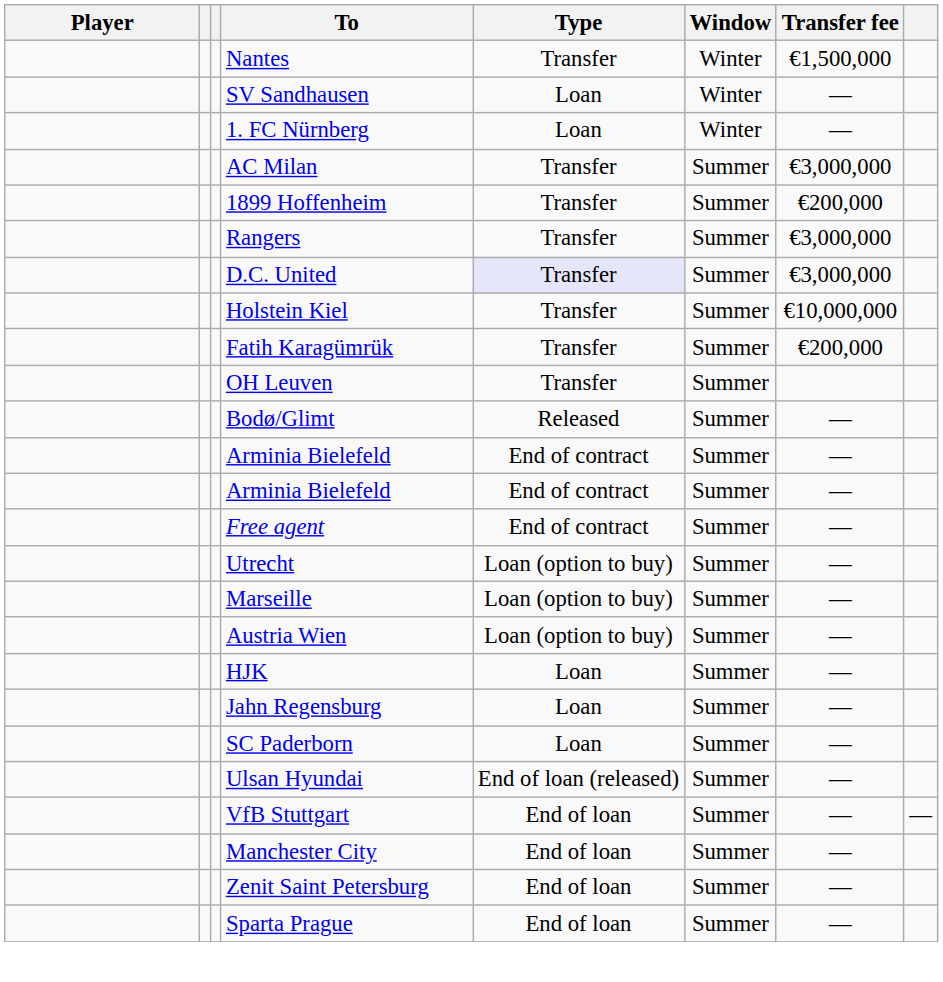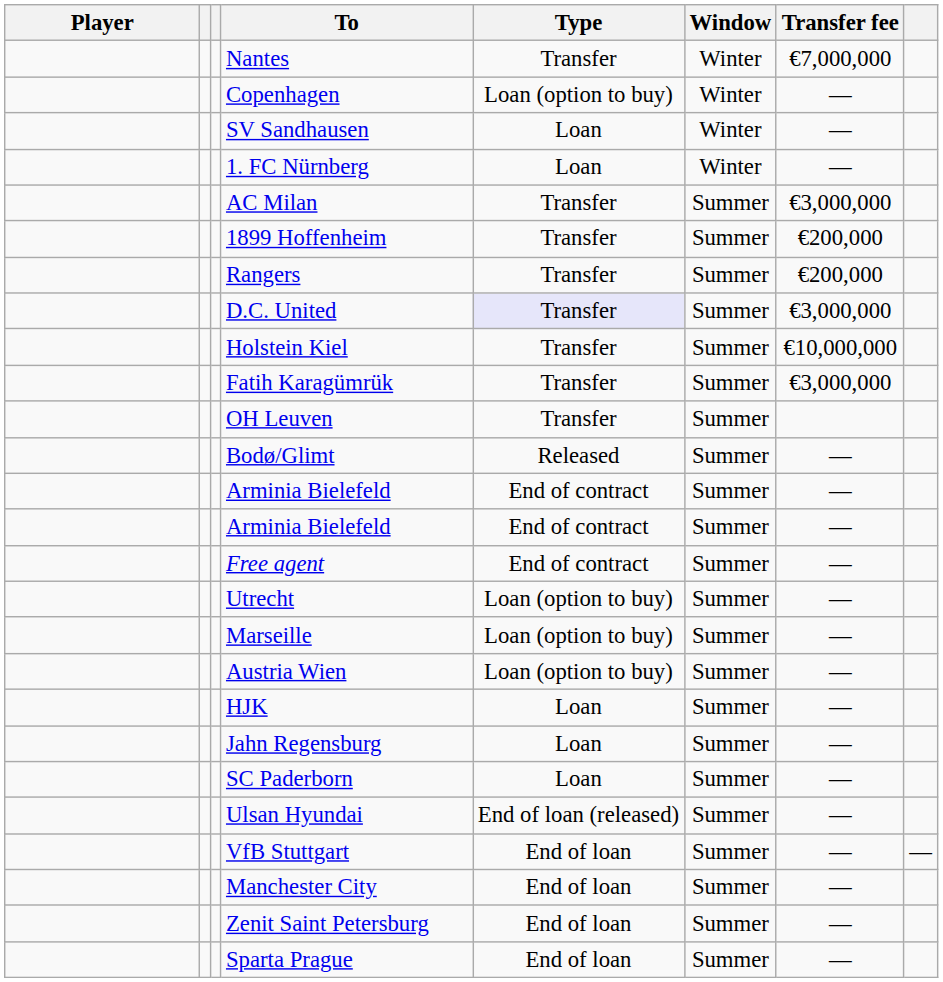 <table class="wikitable mw-datatable nowrap sortable" style="text-align:center">
 <tr>
 <th width="130">Player</th>
 <th></th>
 <th></th>
 <th width=170>To</th>
 <th>Type</th>
 <th>Window</th>
 <th data-sort-type=currency>Transfer fee</th>
 <th class="unsortable"></th>
 </tr>
 <tr>
 <td align="left"></td>
 <td></td>
 <td></td>
 <td align="left"> <a href='#'>Nantes</a></td>
 <td>Transfer</td>
 <td>Winter</td>
-<td>€1,500,000</td>
+<td>€7,000,000</td>
+<td></td>
+</tr>
+<tr>
+<td align="left"></td>
+<td></td>
+<td></td>
+<td align="left"> <a href='#'>Copenhagen</a></td>
+<td>Loan (option to buy)</td>
+<td>Winter</td>
+<td>—</td>
 <td></td>
 </tr>
 <tr>
 <td align="left"></td>
 <td></td>
 <td></td>
 <td align="left"> <a href='#'>SV Sandhausen</a></td>
 <td>Loan</td>
 <td>Winter</td>
 <td>—</td>
 <td></td>
 </tr>
 <tr>
 <td align="left"></td>
 <td></td>
 <td></td>
 <td align="left"> <a href='#'>1. FC Nürnberg</a></td>
 <td>Loan</td>
 <td>Winter</td>
 <td>—</td>
 <td></td>
 </tr>
 <tr>
 <td align="left"></td>
 <td></td>
 <td></td>
 <td align="left"> <a href='#'>AC Milan</a></td>
 <td>Transfer</td>
 <td>Summer</td>
 <td>€3,000,000</td>
 <td></td>
 </tr>
 <tr>
 <td align="left"></td>
 <td></td>
 <td></td>
 <td align="left"> <a href='#'>1899 Hoffenheim</a></td>
 <td>Transfer</td>
 <td>Summer</td>
 <td>€200,000</td>
 <td></td>
 </tr>
 <tr>
 <td align="left"></td>
 <td></td>
 <td></td>
 <td align="left"> <a href='#'>Rangers</a></td>
 <td>Transfer</td>
 <td>Summer</td>
-<td>€3,000,000</td>
+<td>€200,000</td>
 <td></td>
 </tr>
 <tr>
 <td align="left"></td>
 <td></td>
 <td></td>
 <td align="left"> <a href='#'>D.C. United</a></td>
 <td style="background: lavender;">Transfer</td>
 <td>Summer</td>
 <td>€3,000,000</td>
 <td></td>
 </tr>
 <tr>
 <td align="left"></td>
 <td></td>
 <td></td>
 <td align="left"> <a href='#'>Holstein Kiel</a></td>
 <td>Transfer</td>
 <td>Summer</td>
 <td>€10,000,000</td>
 <td></td>
 </tr>
 <tr>
 <td align="left"></td>
 <td></td>
 <td></td>
 <td align="left"> <a href='#'>Fatih Karagümrük</a></td>
 <td>Transfer</td>
 <td>Summer</td>
-<td>€200,000</td>
+<td>€3,000,000</td>
 <td></td>
 </tr>
 <tr>
 <td align="left"></td>
 <td></td>
 <td></td>
 <td align="left"> <a href='#'>OH Leuven</a></td>
 <td>Transfer</td>
 <td>Summer</td>
 <td></td>
 <td></td>
 </tr>
 <tr>
 <td align="left"></td>
 <td></td>
 <td></td>
 <td align="left"> <a href='#'>Bodø/Glimt</a></td>
 <td>Released</td>
 <td>Summer</td>
 <td>—</td>
 <td></td>
 </tr>
 <tr>
 <td align="left"></td>
 <td></td>
 <td></td>
 <td align="left"> <a href='#'>Arminia Bielefeld</a></td>
 <td>End of contract</td>
 <td>Summer</td>
 <td>—</td>
 <td></td>
 </tr>
 <tr>
 <td align="left"></td>
 <td></td>
 <td></td>
 <td align="left"> <a href='#'>Arminia Bielefeld</a></td>
 <td>End of contract</td>
 <td>Summer</td>
 <td>—</td>
 <td></td>
 </tr>
 <tr>
 <td align="left"></td>
 <td></td>
 <td></td>
 <td align="left"><em><a href='#'>Free agent</a></em></td>
 <td>End of contract</td>
 <td>Summer</td>
 <td>—</td>
 <td></td>
 </tr>
 <tr>
 <td align="left"></td>
 <td></td>
 <td></td>
 <td align="left"> <a href='#'>Utrecht</a></td>
 <td>Loan (option to buy)</td>
 <td>Summer</td>
 <td>—</td>
 <td></td>
 </tr>
 <tr>
 <td align="left"></td>
 <td></td>
 <td></td>
 <td align="left"> <a href='#'>Marseille</a></td>
 <td>Loan (option to buy)</td>
 <td>Summer</td>
 <td>—</td>
 <td></td>
 </tr>
 <tr>
 <td align="left"></td>
 <td></td>
 <td></td>
 <td align="left"> <a href='#'>Austria Wien</a></td>
 <td>Loan (option to buy)</td>
 <td>Summer</td>
 <td>—</td>
 <td></td>
 </tr>
 <tr>
 <td align="left"></td>
 <td></td>
 <td></td>
 <td align="left"> <a href='#'>HJK</a></td>
 <td>Loan</td>
 <td>Summer</td>
 <td>—</td>
 <td></td>
 </tr>
 <tr>
 <td align="left"></td>
 <td></td>
 <td></td>
 <td align="left"> <a href='#'>Jahn Regensburg</a></td>
 <td>Loan</td>
 <td>Summer</td>
 <td>—</td>
 <td></td>
 </tr>
 <tr>
 <td align="left"></td>
 <td></td>
 <td></td>
 <td align="left"> <a href='#'>SC Paderborn</a></td>
 <td>Loan</td>
 <td>Summer</td>
 <td>—</td>
 <td></td>
 </tr>
 <tr>
 <td align="left"></td>
 <td></td>
 <td></td>
 <td align="left"> <a href='#'>Ulsan Hyundai</a></td>
 <td>End of loan (released)</td>
 <td>Summer</td>
 <td>—</td>
 <td></td>
 </tr>
 <tr>
 <td align="left"></td>
 <td></td>
 <td></td>
 <td align="left"> <a href='#'>VfB Stuttgart</a></td>
 <td>End of loan</td>
 <td>Summer</td>
 <td>—</td>
 <td>—</td>
 </tr>
 <tr>
 <td align="left"></td>
 <td></td>
 <td></td>
 <td align="left"> <a href='#'>Manchester City</a></td>
 <td>End of loan</td>
 <td>Summer</td>
 <td>—</td>
 <td></td>
 </tr>
 <tr>
 <td align="left"></td>
 <td></td>
 <td></td>
 <td align="left"> <a href='#'>Zenit Saint Petersburg</a></td>
 <td>End of loan</td>
 <td>Summer</td>
 <td>—</td>
 <td></td>
 </tr>
 <tr>
 <td align="left"></td>
 <td></td>
 <td></td>
 <td align="left"> <a href='#'>Sparta Prague</a></td>
 <td>End of loan</td>
 <td>Summer</td>
 <td>—</td>
 <td></td>
 </tr>
 </table>
